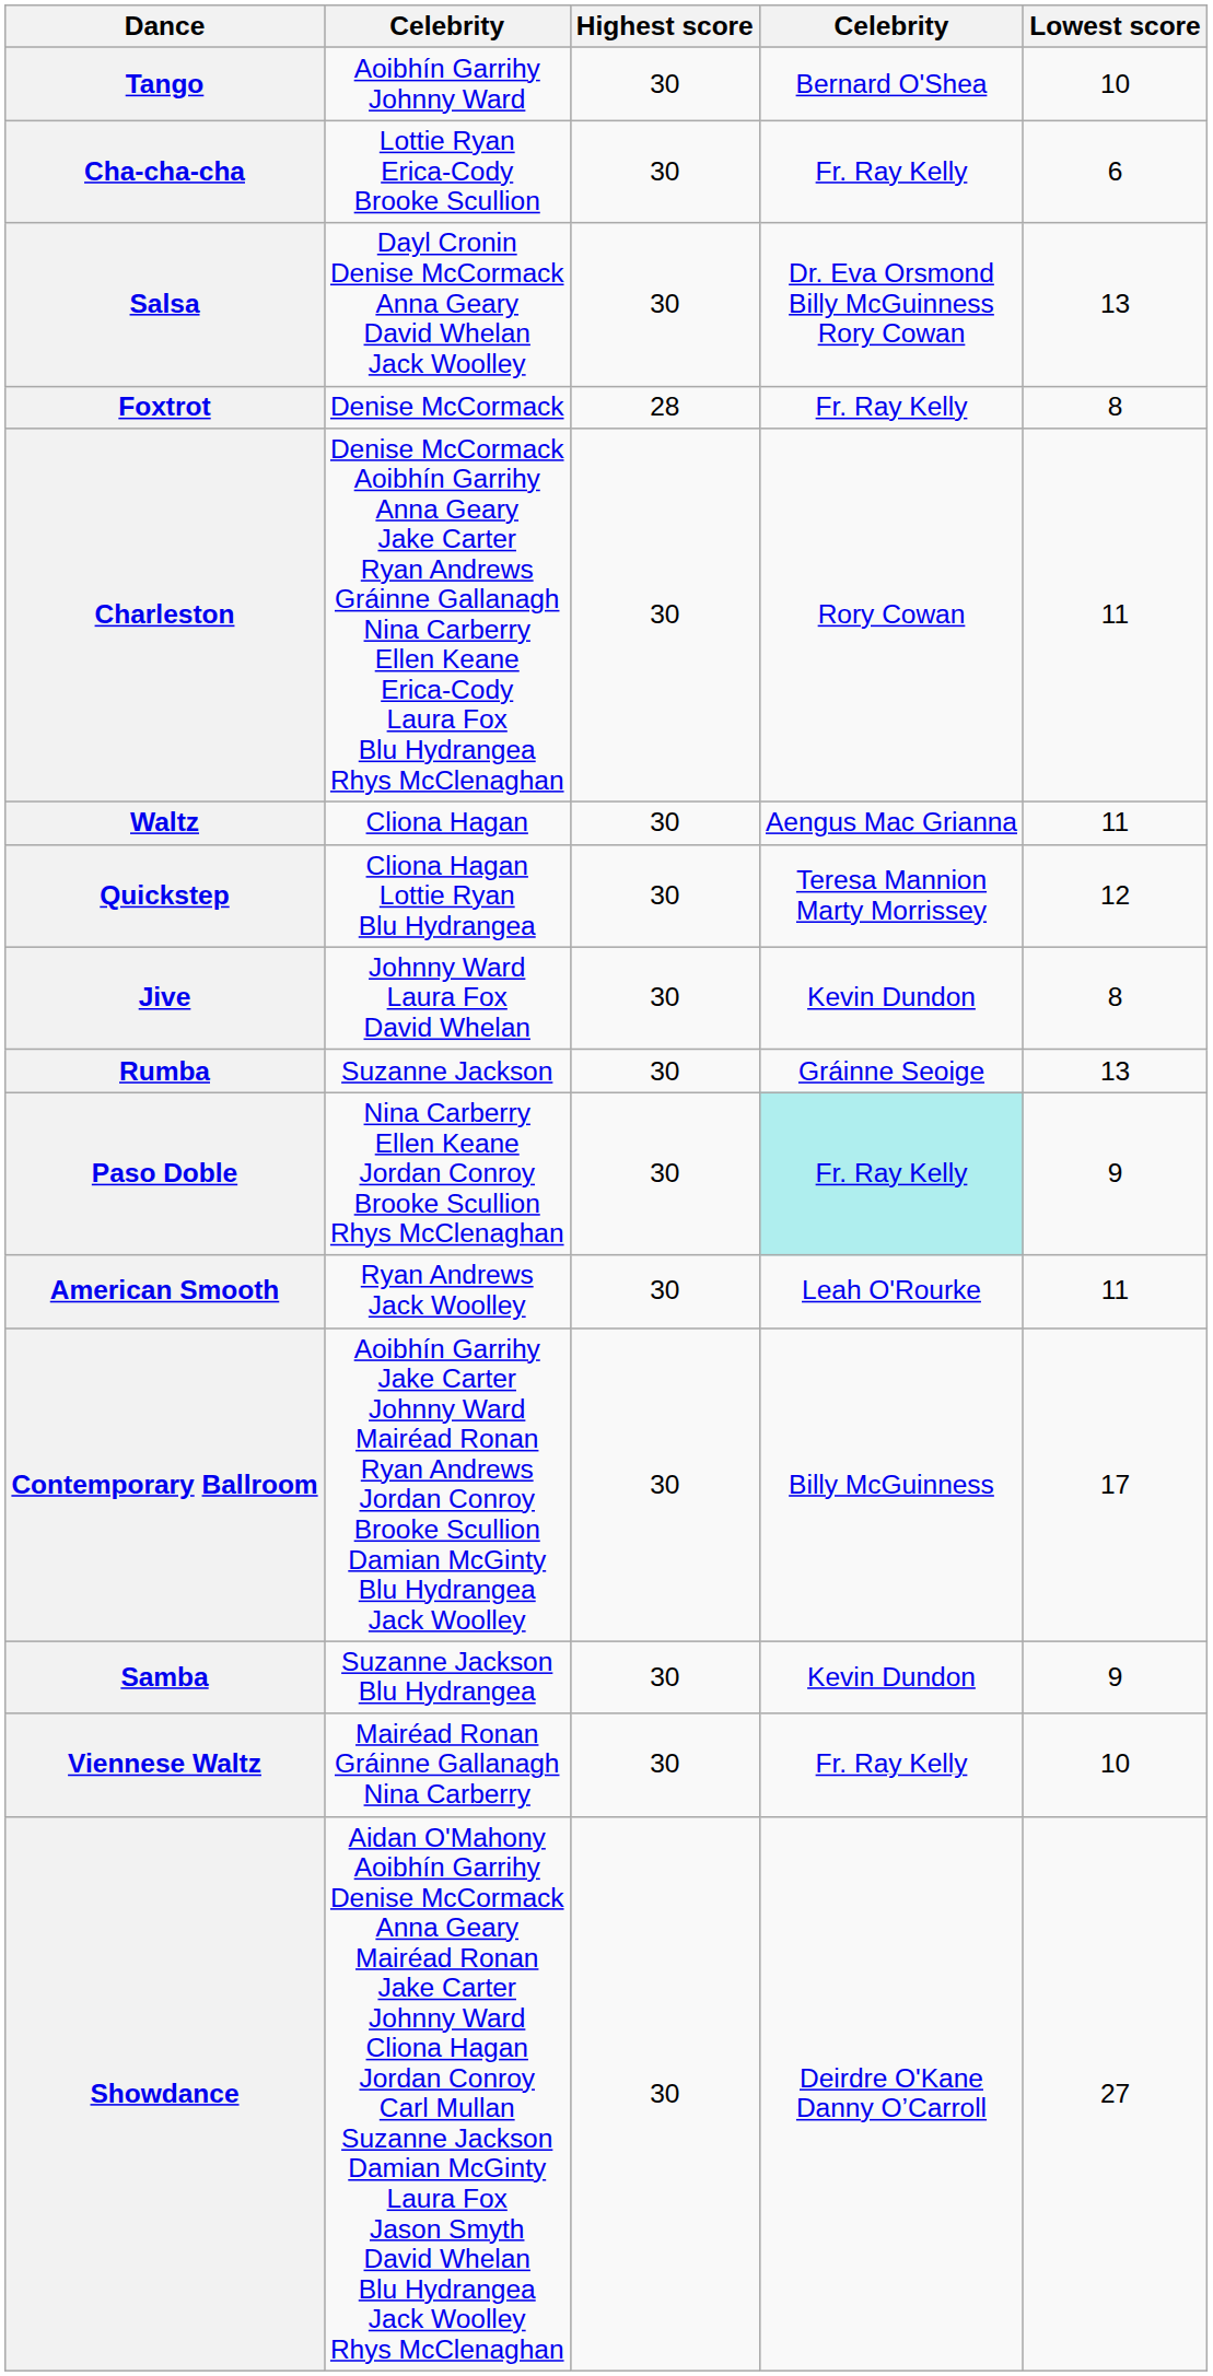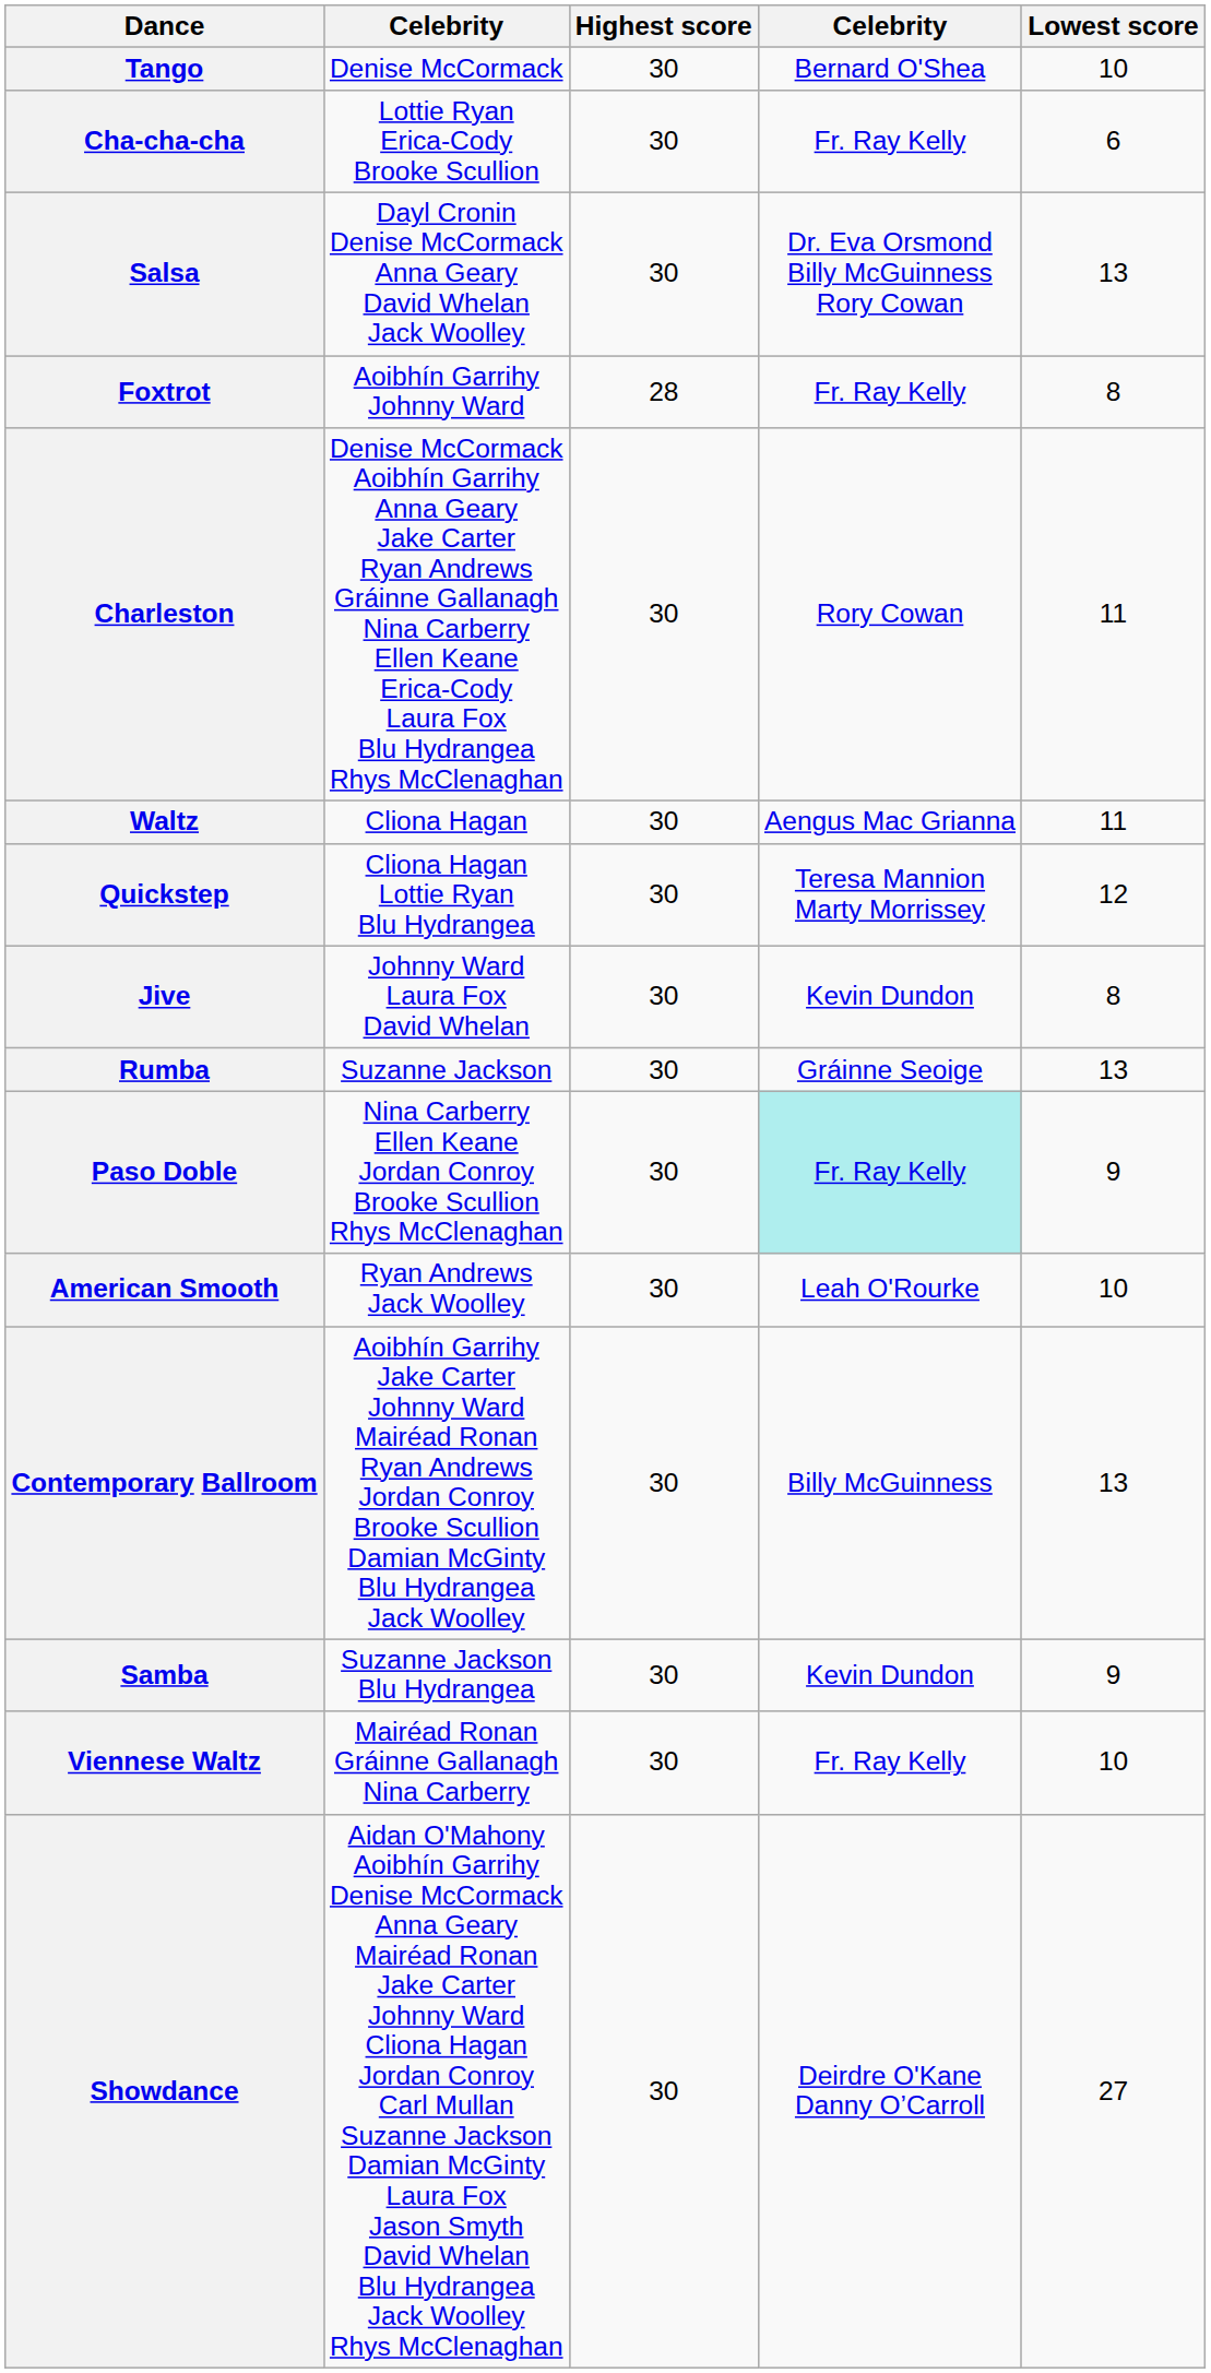 <table class="wikitable sortable" style="text-align:center;">
 <tr>
 <th>Dance</th>
 <th class="sortable">Celebrity</th>
 <th>Highest score</th>
 <th class="sortable">Celebrity</th>
 <th>Lowest score</th>
 </tr>
 <tr>
 <th><a href='#'>Tango</a></th>
-<td><a href='#'>Aoibhín Garrihy</a><br><a href='#'>Johnny Ward</a></td>
+<td><a href='#'>Denise McCormack</a></td>
 <td>30</td>
 <td><a href='#'>Bernard O'Shea</a></td>
 <td>10</td>
 </tr>
 <tr>
 <th><a href='#'>Cha-cha-cha</a></th>
 <td><a href='#'>Lottie Ryan</a><br><a href='#'>Erica-Cody</a><br><a href='#'>Brooke Scullion</a></td>
 <td>30</td>
 <td><a href='#'>Fr. Ray Kelly</a></td>
 <td>6</td>
 </tr>
 <tr>
 <th><a href='#'>Salsa</a></th>
 <td><a href='#'>Dayl Cronin</a><br><a href='#'>Denise McCormack</a><br><a href='#'>Anna Geary</a><br><a href='#'>David Whelan</a><br><a href='#'>Jack Woolley</a></td>
 <td>30</td>
 <td><a href='#'>Dr. Eva Orsmond</a><br><a href='#'>Billy McGuinness</a><br><a href='#'>Rory Cowan</a></td>
 <td>13</td>
 </tr>
 <tr>
 <th><a href='#'>Foxtrot</a></th>
-<td><a href='#'>Denise McCormack</a></td>
+<td><a href='#'>Aoibhín Garrihy</a><br><a href='#'>Johnny Ward</a></td>
 <td>28</td>
 <td><a href='#'>Fr. Ray Kelly</a></td>
 <td>8</td>
 </tr>
 <tr>
 <th><a href='#'>Charleston</a></th>
 <td><a href='#'>Denise McCormack</a><br><a href='#'>Aoibhín Garrihy</a><br><a href='#'>Anna Geary</a><br><a href='#'>Jake Carter</a><br><a href='#'>Ryan Andrews</a><br><a href='#'>Gráinne Gallanagh</a><br><a href='#'>Nina Carberry</a><br><a href='#'>Ellen Keane</a><br><a href='#'>Erica-Cody</a><br><a href='#'>Laura Fox</a><br><a href='#'>Blu Hydrangea</a><br><a href='#'>Rhys McClenaghan</a></td>
 <td>30</td>
 <td><a href='#'>Rory Cowan</a></td>
 <td>11</td>
 </tr>
 <tr>
 <th><a href='#'>Waltz</a></th>
 <td><a href='#'>Cliona Hagan</a></td>
 <td>30</td>
 <td><a href='#'>Aengus Mac Grianna</a></td>
 <td>11</td>
 </tr>
 <tr>
 <th><a href='#'>Quickstep</a></th>
 <td><a href='#'>Cliona Hagan</a><br><a href='#'>Lottie Ryan</a><br><a href='#'>Blu Hydrangea</a></td>
 <td>30</td>
 <td><a href='#'>Teresa Mannion</a><br><a href='#'>Marty Morrissey</a></td>
 <td>12</td>
 </tr>
 <tr>
 <th><a href='#'>Jive</a></th>
 <td><a href='#'>Johnny Ward</a><br><a href='#'>Laura Fox</a><br><a href='#'>David Whelan</a></td>
 <td>30</td>
 <td><a href='#'>Kevin Dundon</a></td>
 <td>8</td>
 </tr>
 <tr>
 <th><a href='#'>Rumba</a></th>
 <td><a href='#'>Suzanne Jackson</a></td>
 <td>30</td>
 <td><a href='#'>Gráinne Seoige</a></td>
 <td>13</td>
 </tr>
 <tr>
 <th><a href='#'>Paso Doble</a></th>
 <td><a href='#'>Nina Carberry</a><br><a href='#'>Ellen Keane</a><br><a href='#'>Jordan Conroy</a><br><a href='#'>Brooke Scullion</a><br><a href='#'>Rhys McClenaghan</a></td>
 <td>30</td>
 <td style="background: paleturquoise;"><a href='#'>Fr. Ray Kelly</a></td>
 <td>9</td>
 </tr>
 <tr>
 <th><a href='#'>American Smooth</a></th>
 <td><a href='#'>Ryan Andrews</a><br><a href='#'>Jack Woolley</a></td>
 <td>30</td>
 <td><a href='#'>Leah O'Rourke</a></td>
-<td>11</td>
+<td>10</td>
 </tr>
 <tr>
 <th><a href='#'>Contemporary</a> <a href='#'>Ballroom</a></th>
 <td><a href='#'>Aoibhín Garrihy</a><br><a href='#'>Jake Carter</a><br><a href='#'>Johnny Ward</a><br><a href='#'>Mairéad Ronan</a><br><a href='#'>Ryan Andrews</a><br><a href='#'>Jordan Conroy</a><br><a href='#'>Brooke Scullion</a><br><a href='#'>Damian McGinty</a><br><a href='#'>Blu Hydrangea</a><br><a href='#'>Jack Woolley</a></td>
 <td>30</td>
 <td><a href='#'>Billy McGuinness</a></td>
-<td>17</td>
+<td>13</td>
 </tr>
 <tr>
 <th><a href='#'>Samba</a></th>
 <td><a href='#'>Suzanne Jackson</a><br><a href='#'>Blu Hydrangea</a></td>
 <td>30</td>
 <td><a href='#'>Kevin Dundon</a><br></td>
 <td>9</td>
 </tr>
 <tr>
 <th><a href='#'>Viennese Waltz</a></th>
 <td><a href='#'>Mairéad Ronan</a><br><a href='#'>Gráinne Gallanagh</a><br><a href='#'>Nina Carberry</a></td>
 <td>30</td>
 <td><a href='#'>Fr. Ray Kelly</a></td>
 <td>10</td>
 </tr>
 <tr>
 <th><a href='#'>Showdance</a></th>
 <td><a href='#'>Aidan O'Mahony</a><br><a href='#'>Aoibhín Garrihy</a><br><a href='#'>Denise McCormack</a><br><a href='#'>Anna Geary</a><br><a href='#'>Mairéad Ronan</a><br><a href='#'>Jake Carter</a><br><a href='#'>Johnny Ward</a><br><a href='#'>Cliona Hagan</a><br><a href='#'>Jordan Conroy</a><br><a href='#'>Carl Mullan</a><br><a href='#'>Suzanne Jackson</a><br><a href='#'>Damian McGinty</a><br><a href='#'>Laura Fox</a><br><a href='#'>Jason Smyth</a><br><a href='#'>David Whelan</a><br><a href='#'>Blu Hydrangea</a><br><a href='#'>Jack Woolley</a><br><a href='#'>Rhys McClenaghan</a></td>
 <td>30</td>
 <td><a href='#'>Deirdre O'Kane</a><br><a href='#'>Danny O’Carroll</a></td>
 <td>27</td>
 </tr>
 </table>
